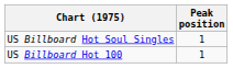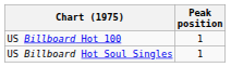 <table class="wikitable sortable">
 <tr>
 <th>Chart (1975)</th>
 <th>Peak<br>position</th>
 </tr>
 <tr>
+<td>US <a href='#'><em>Billboard</em> Hot 100</a></td>
+<td align="center">1</td>
+</tr>
+<tr>
 <td>US <em>Billboard</em> <a href='#'>Hot Soul Singles</a></td>
 <td align="center">1</td>
 </tr>
-<tr>
-<td>US <a href='#'><em>Billboard</em> Hot 100</a></td>
-<td align="center">1</td>
-</tr>
 </table>
